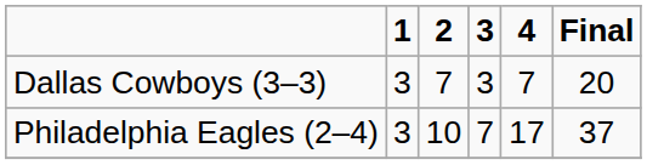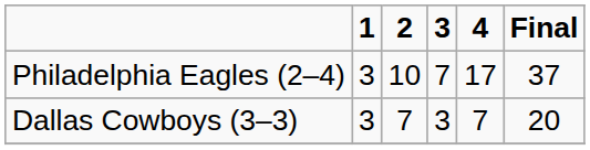 <table class="wikitable" 80%>
 <tr align="center">
 <td></td>
 <td><strong>1</strong></td>
 <td><strong>2</strong></td>
 <td><strong>3</strong></td>
 <td><strong>4</strong></td>
 <td><strong>Final</strong></td>
 </tr>
 <tr align="center" bgcolor="">
+<td – align="left">Philadelphia Eagles  (2–4)</td>
+<td>3</td>
+<td>10</td>
+<td>7</td>
+<td>17</td>
+<td>37</td>
+</tr>
+<tr align="center" bgcolor="">
 <td – align="left">Dallas Cowboys (3–3)</td>
 <td>3</td>
 <td>7</td>
 <td>3</td>
 <td>7</td>
 <td>20</td>
 </tr>
 <tr align="center" bgcolor="">
-<td – align="left">Philadelphia Eagles  (2–4)</td>
-<td>3</td>
-<td>10</td>
-<td>7</td>
-<td>17</td>
-<td>37</td>
-</tr>
-<tr align="center" bgcolor="">
 </tr>
 </table>
